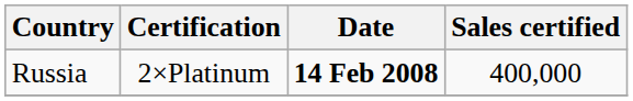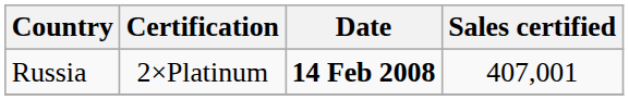 <table class="wikitable sortable">
 <tr>
 <th>Country</th>
 <th>Certification</th>
 <th>Date</th>
 <th>Sales certified</th>
 </tr>
 <tr>
 <td>Russia</td>
 <td align="center">2×Platinum</td>
 <td align="center"><strong>14 Feb 2008</strong></td>
-<td align="center">400,000</td>
+<td align="center">407,001</td>
 </tr>
 <tr>
 </tr>
 </table>
